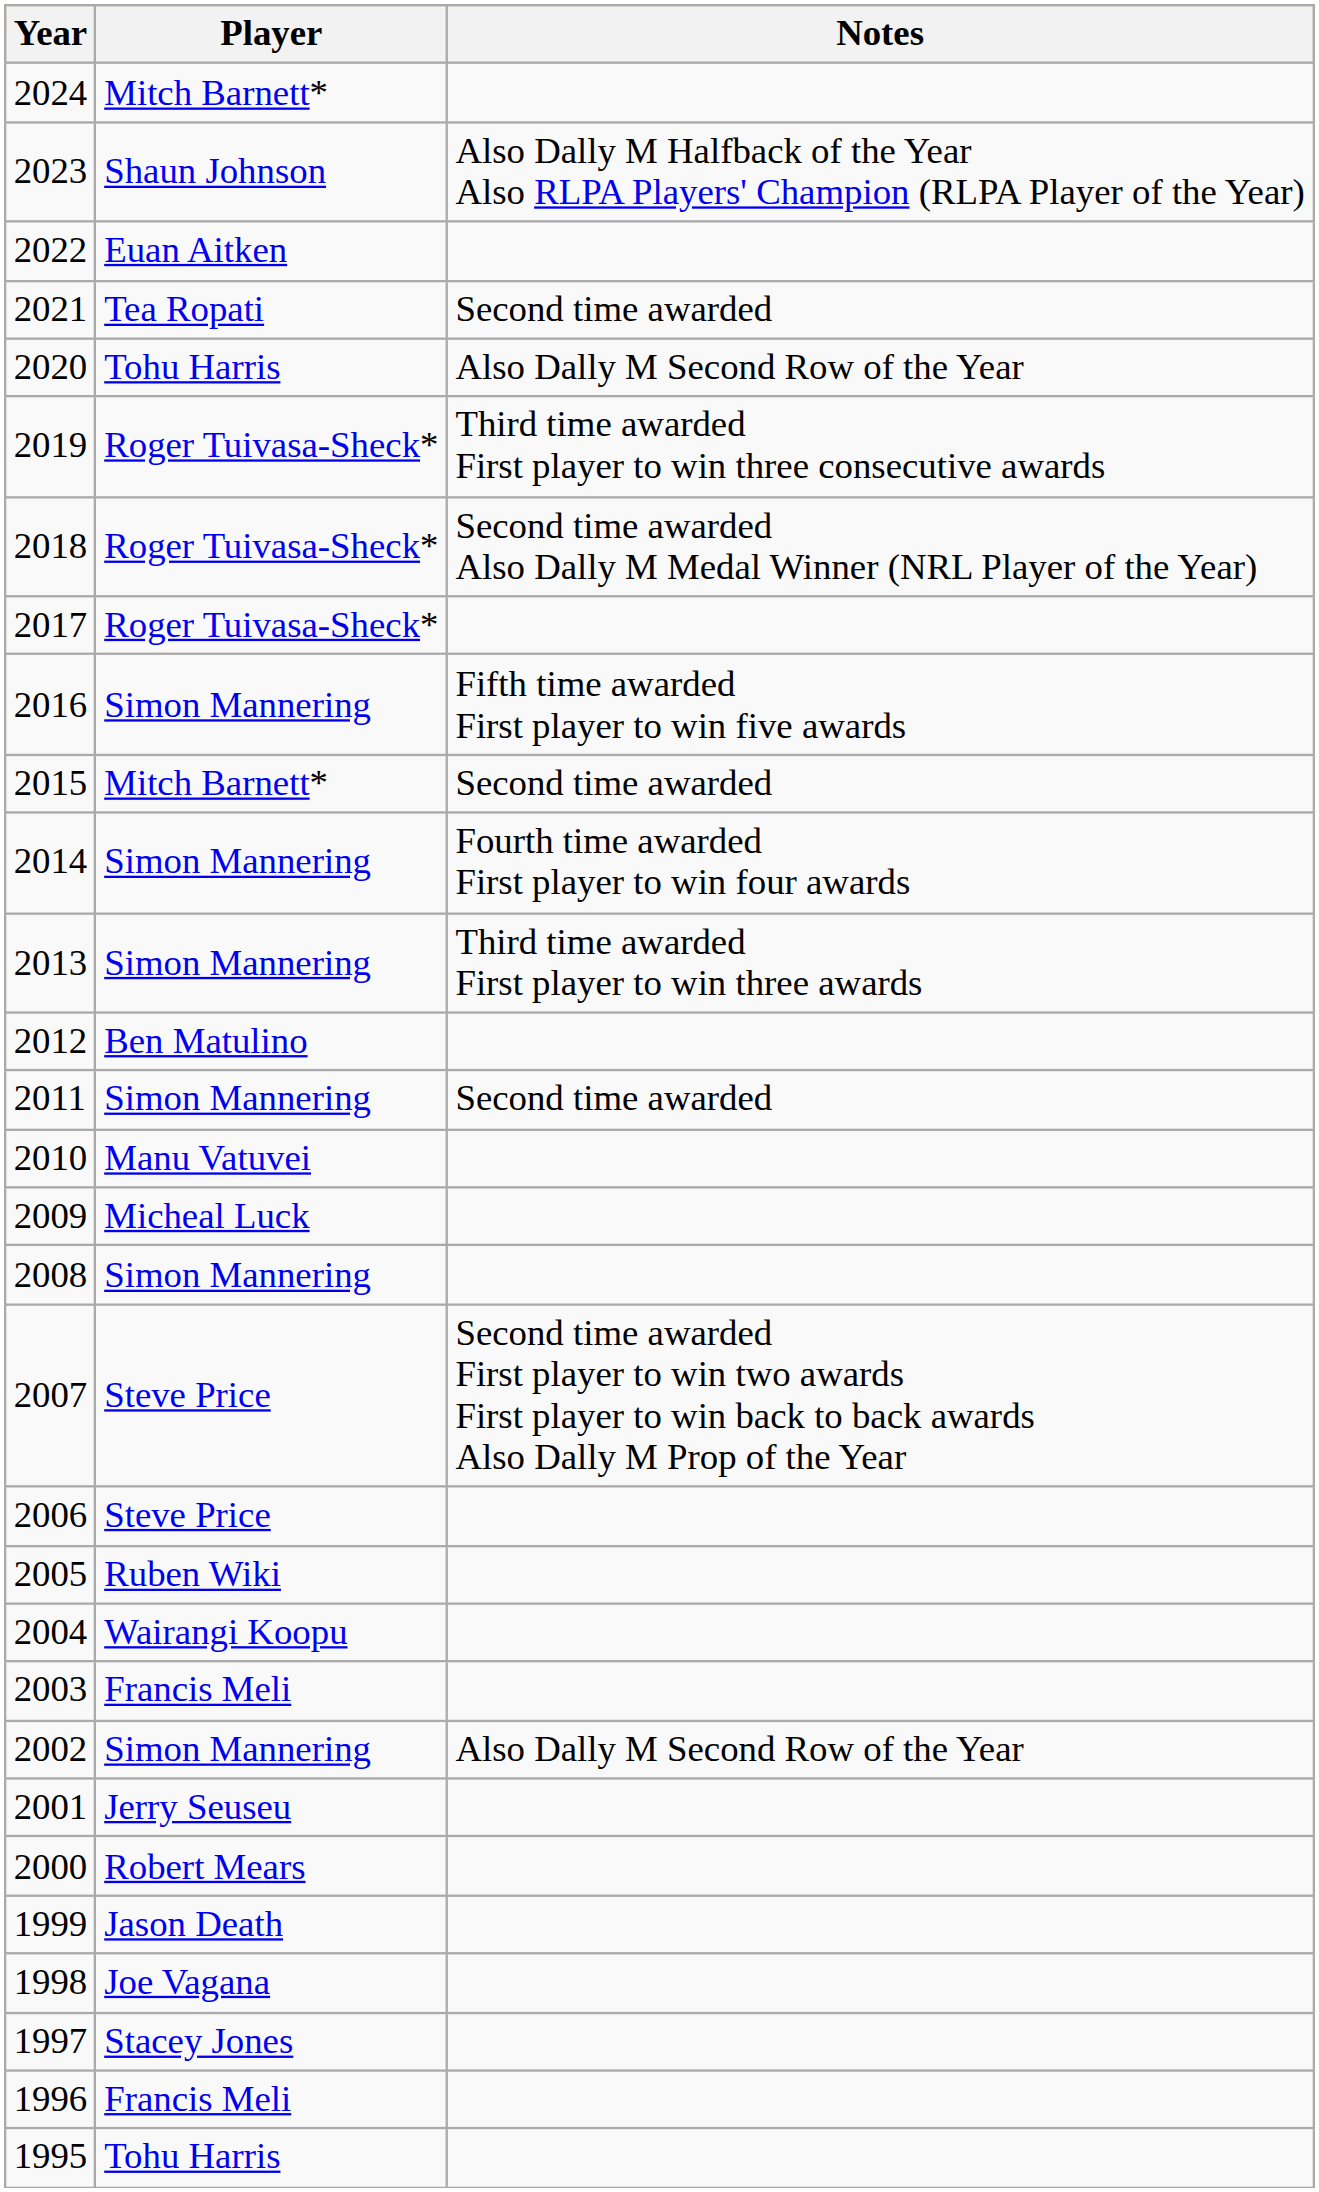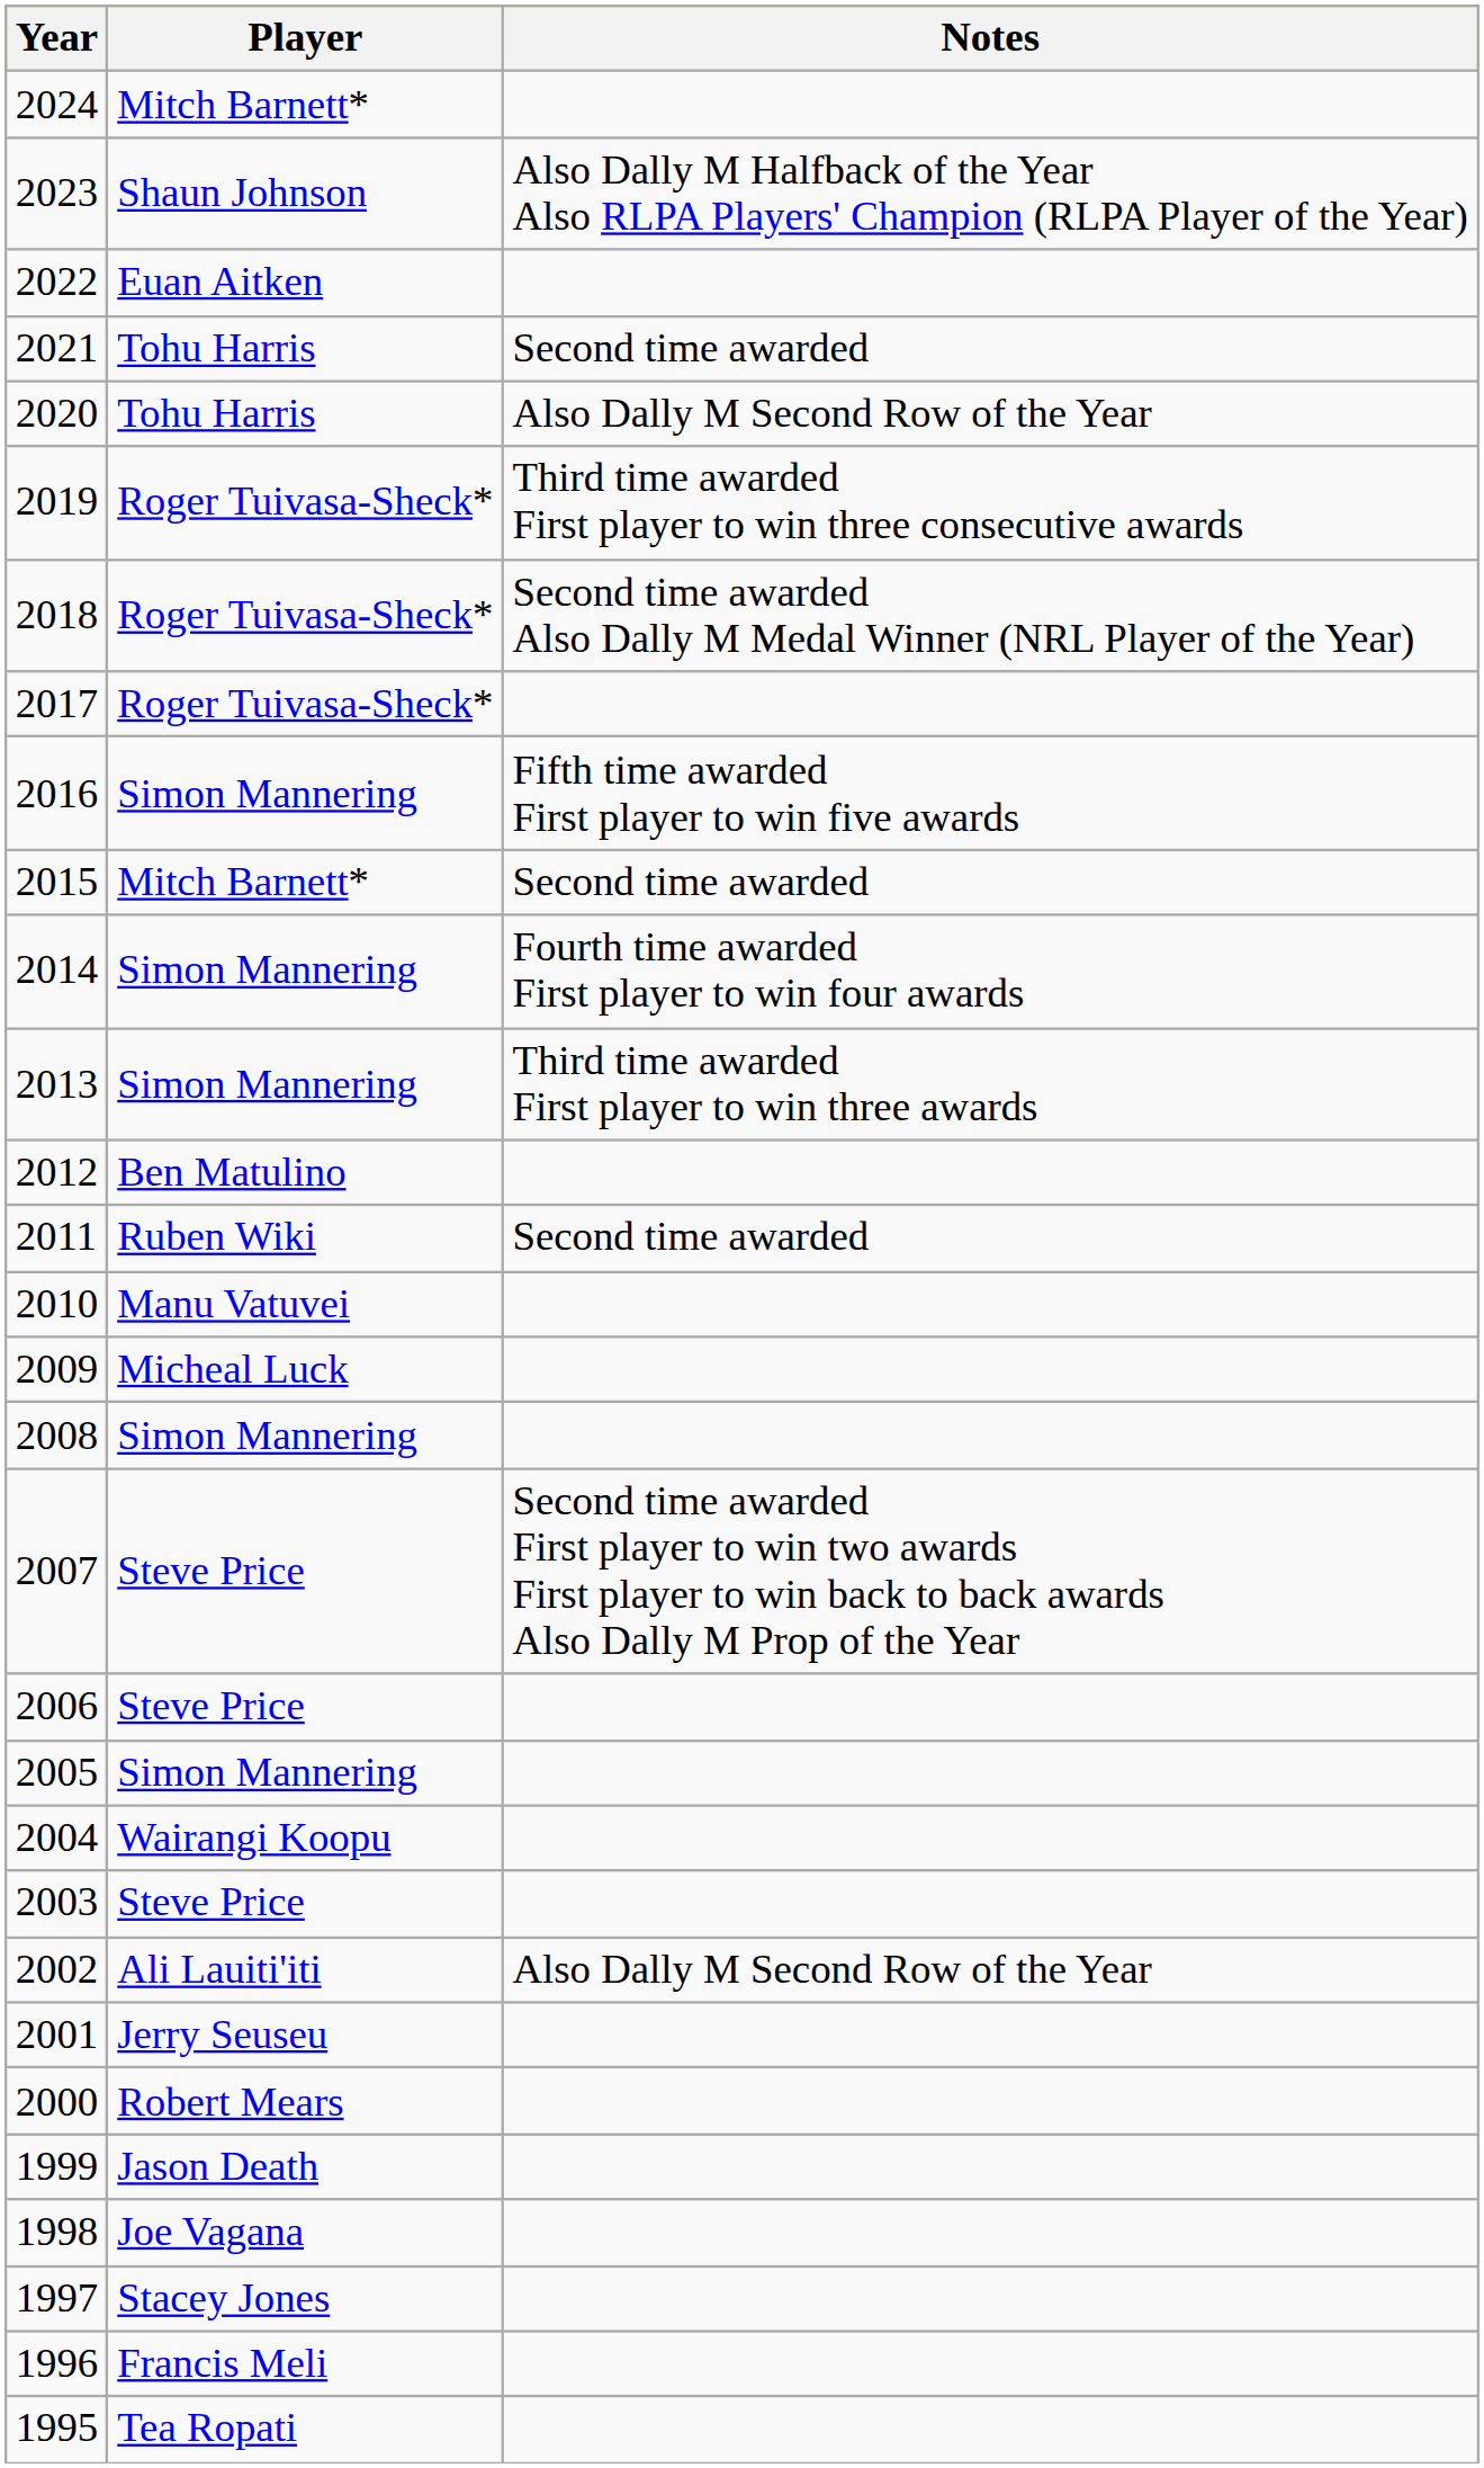 <table class="wikitable">
 <tr style="background:#bdb76b;">
 <th>Year</th>
 <th>Player</th>
 <th>Notes</th>
 </tr>
 <tr>
 <td>2024</td>
 <td><a href='#'>Mitch Barnett</a>*</td>
 <td></td>
 </tr>
 <tr>
 <td>2023</td>
 <td><a href='#'>Shaun Johnson</a></td>
 <td>Also Dally M Halfback of the Year<br> Also <a href='#'>RLPA Players' Champion</a> (RLPA Player of the Year)</td>
 </tr>
 <tr>
 <td>2022</td>
 <td><a href='#'>Euan Aitken</a></td>
 <td></td>
 </tr>
 <tr>
 <td>2021</td>
-<td><a href='#'>Tea Ropati</a></td>
+<td><a href='#'>Tohu Harris</a></td>
 <td>Second time awarded</td>
 </tr>
 <tr>
 <td>2020</td>
 <td><a href='#'>Tohu Harris</a></td>
 <td>Also Dally M Second Row of the Year</td>
 </tr>
 <tr>
 <td>2019</td>
 <td><a href='#'>Roger Tuivasa-Sheck</a>*</td>
 <td>Third time awarded<br>First player to win three consecutive awards</td>
 </tr>
 <tr>
 <td>2018</td>
 <td><a href='#'>Roger Tuivasa-Sheck</a>*</td>
 <td>Second time awarded<br>Also Dally M Medal Winner (NRL Player of the Year)</td>
 </tr>
 <tr>
 <td>2017</td>
 <td><a href='#'>Roger Tuivasa-Sheck</a>*</td>
 <td></td>
 </tr>
 <tr>
 <td>2016</td>
 <td><a href='#'>Simon Mannering</a></td>
 <td>Fifth time awarded<br>First player to win five awards</td>
 </tr>
 <tr>
 <td>2015</td>
 <td><a href='#'>Mitch Barnett</a>*</td>
 <td>Second time awarded</td>
 </tr>
 <tr>
 <td>2014</td>
 <td><a href='#'>Simon Mannering</a></td>
 <td>Fourth time awarded<br>First player to win four awards</td>
 </tr>
 <tr>
 <td>2013</td>
 <td><a href='#'>Simon Mannering</a></td>
 <td>Third time awarded<br>First player to win three awards</td>
 </tr>
 <tr>
 <td>2012</td>
 <td><a href='#'>Ben Matulino</a></td>
 <td></td>
 </tr>
 <tr>
 <td>2011</td>
-<td><a href='#'>Simon Mannering</a></td>
+<td><a href='#'>Ruben Wiki</a></td>
 <td>Second time awarded</td>
 </tr>
 <tr>
 <td>2010</td>
 <td><a href='#'>Manu Vatuvei</a></td>
 <td></td>
 </tr>
 <tr>
 <td>2009</td>
 <td><a href='#'>Micheal Luck</a></td>
 <td></td>
 </tr>
 <tr>
 <td>2008</td>
 <td><a href='#'>Simon Mannering</a></td>
 <td></td>
 </tr>
 <tr>
 <td>2007</td>
 <td><a href='#'>Steve Price</a></td>
 <td>Second time awarded<br>First player to win two awards<br>First player to win back to back awards<br>Also Dally M Prop of the Year</td>
 </tr>
 <tr>
 <td>2006</td>
 <td><a href='#'>Steve Price</a></td>
 <td></td>
 </tr>
 <tr>
 <td>2005</td>
-<td><a href='#'>Ruben Wiki</a></td>
+<td><a href='#'>Simon Mannering</a></td>
 <td></td>
 </tr>
 <tr>
 <td>2004</td>
 <td><a href='#'>Wairangi Koopu</a></td>
 <td></td>
 </tr>
 <tr>
 <td>2003</td>
-<td><a href='#'>Francis Meli</a></td>
+<td><a href='#'>Steve Price</a></td>
 <td></td>
 </tr>
 <tr>
 <td>2002</td>
-<td><a href='#'>Simon Mannering</a></td>
+<td><a href='#'>Ali Lauiti'iti</a></td>
 <td>Also Dally M Second Row of the Year</td>
 </tr>
 <tr>
 <td>2001</td>
 <td><a href='#'>Jerry Seuseu</a></td>
 <td></td>
 </tr>
 <tr>
 <td>2000</td>
 <td><a href='#'>Robert Mears</a></td>
 <td></td>
 </tr>
 <tr>
 <td>1999</td>
 <td><a href='#'>Jason Death</a></td>
 <td></td>
 </tr>
 <tr>
 <td>1998</td>
 <td><a href='#'>Joe Vagana</a></td>
 <td></td>
 </tr>
 <tr>
 <td>1997</td>
 <td><a href='#'>Stacey Jones</a></td>
 <td></td>
 </tr>
 <tr>
 <td>1996</td>
 <td><a href='#'>Francis Meli</a></td>
 <td></td>
 </tr>
 <tr>
 <td>1995</td>
-<td><a href='#'>Tohu Harris</a></td>
+<td><a href='#'>Tea Ropati</a></td>
 <td></td>
 </tr>
 </table>
